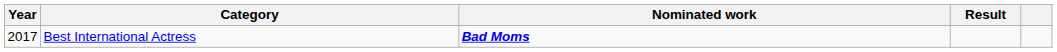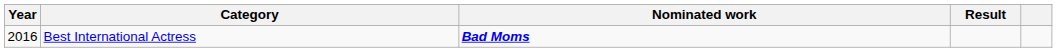 <table class="wikitable sortable">
 <tr>
 <th scope="col" style="width:1em;">Year</th>
 <th scope="col" style="width:33em;">Category</th>
 <th scope="col" style="width:39em;">Nominated work</th>
 <th scope="col" style="width:5em;">Result</th>
 <th scope="col" style="width:2em;" class="unsortable"></th>
 </tr>
 <tr>
-<td>2017</td>
+<td>2016</td>
 <td><a href='#'>Best International Actress</a></td>
 <td><strong><em><a href='#'>Bad Moms</a></em></strong></td>
 <td></td>
 <td style="text-align:center;"></td>
 </tr>
 </table>
